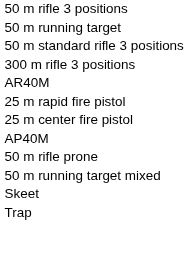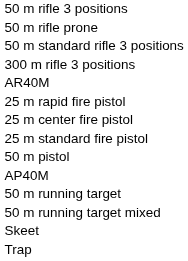 <table>
 <tr>
 <td>50 m rifle 3 positions</td>
 <td></td>
 <td></td>
 <td></td>
 </tr>
 <tr>
-<td>50 m running target</td>
+<td>50 m rifle prone</td>
 <td></td>
 <td></td>
 <td></td>
 </tr>
 <tr>
 <td>50 m standard rifle 3 positions</td>
 <td></td>
 <td></td>
 <td></td>
 </tr>
 <tr>
 <td>300 m rifle 3 positions</td>
 <td></td>
 <td></td>
 <td></td>
 </tr>
 <tr>
 <td>AR40M</td>
 <td></td>
 <td></td>
 <td></td>
 </tr>
 <tr>
 <td>25 m rapid fire pistol</td>
 <td></td>
 <td></td>
 <td></td>
 </tr>
 <tr>
 <td>25 m center fire pistol</td>
 <td></td>
 <td></td>
 <td></td>
 </tr>
 <tr>
+<td>25 m standard fire pistol</td>
+<td></td>
+<td></td>
+<td></td>
+</tr>
+<tr>
+<td>50 m pistol</td>
+<td></td>
+<td></td>
+<td></td>
+</tr>
+<tr>
 <td>AP40M</td>
 <td></td>
 <td></td>
 <td></td>
 </tr>
 <tr>
-<td>50 m rifle prone</td>
+<td>50 m running target</td>
 <td></td>
 <td></td>
 <td></td>
 </tr>
 <tr>
 <td>50 m running target mixed</td>
 <td></td>
 <td></td>
 <td></td>
 </tr>
 <tr>
 <td>Skeet</td>
 <td></td>
 <td></td>
 <td></td>
 </tr>
 <tr>
 <td>Trap</td>
 <td></td>
 <td></td>
 <td></td>
 </tr>
 </table>
